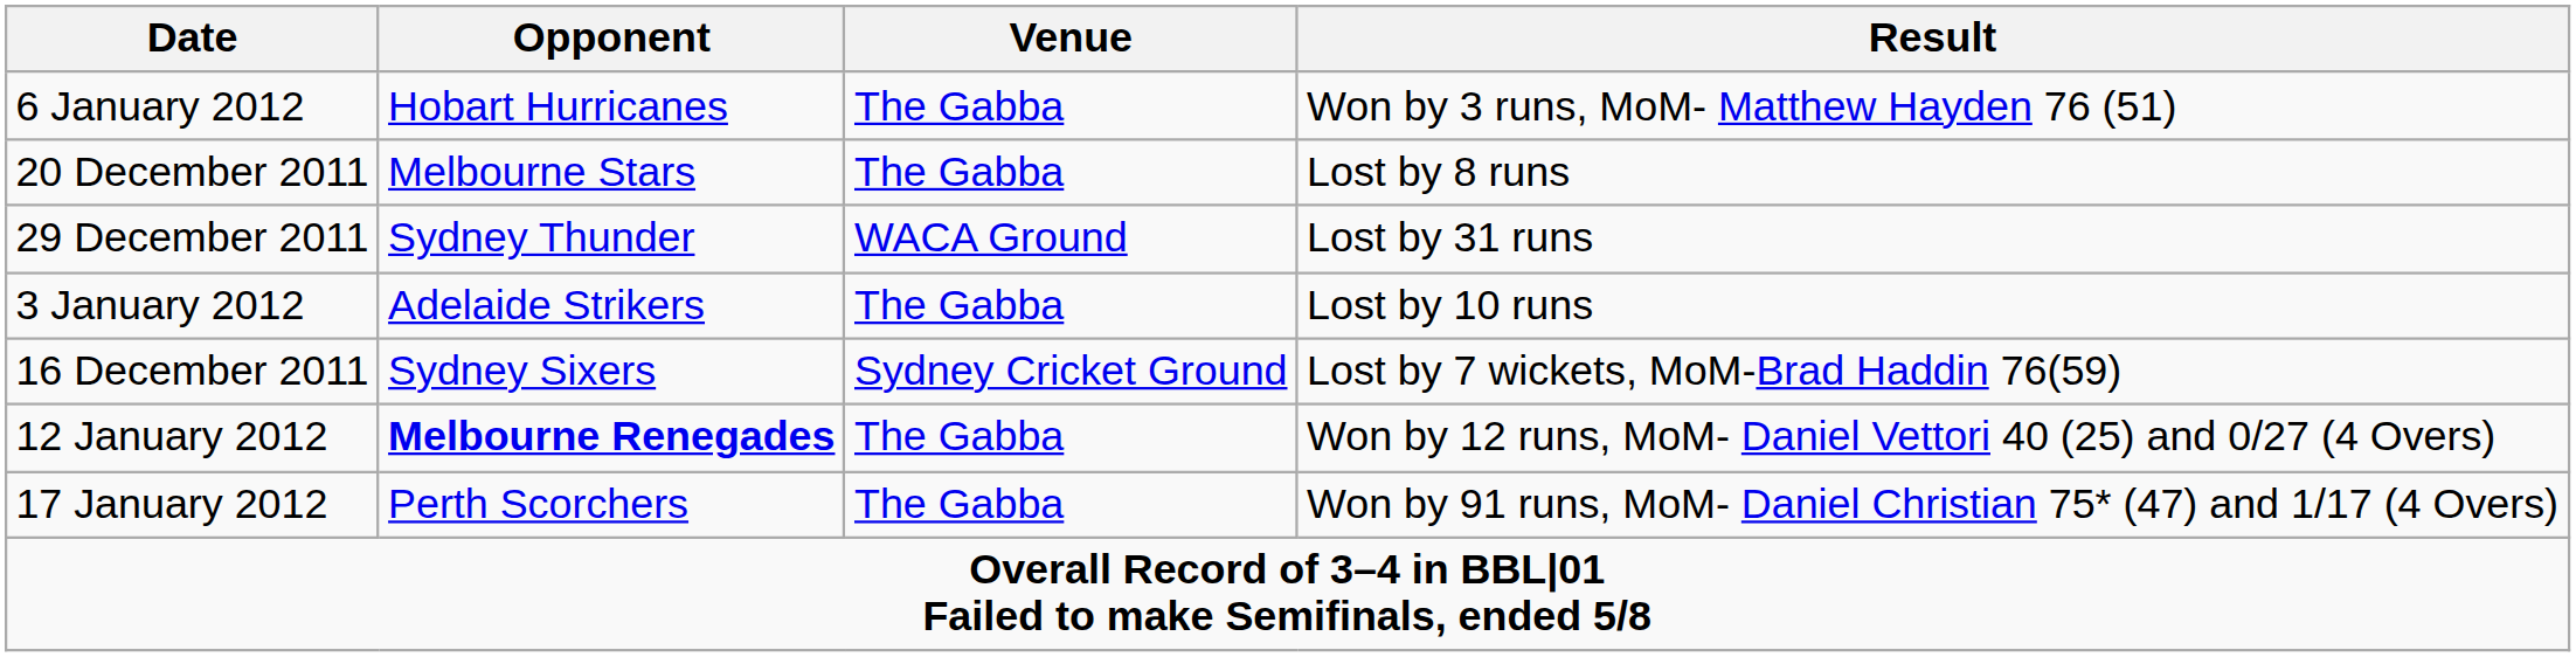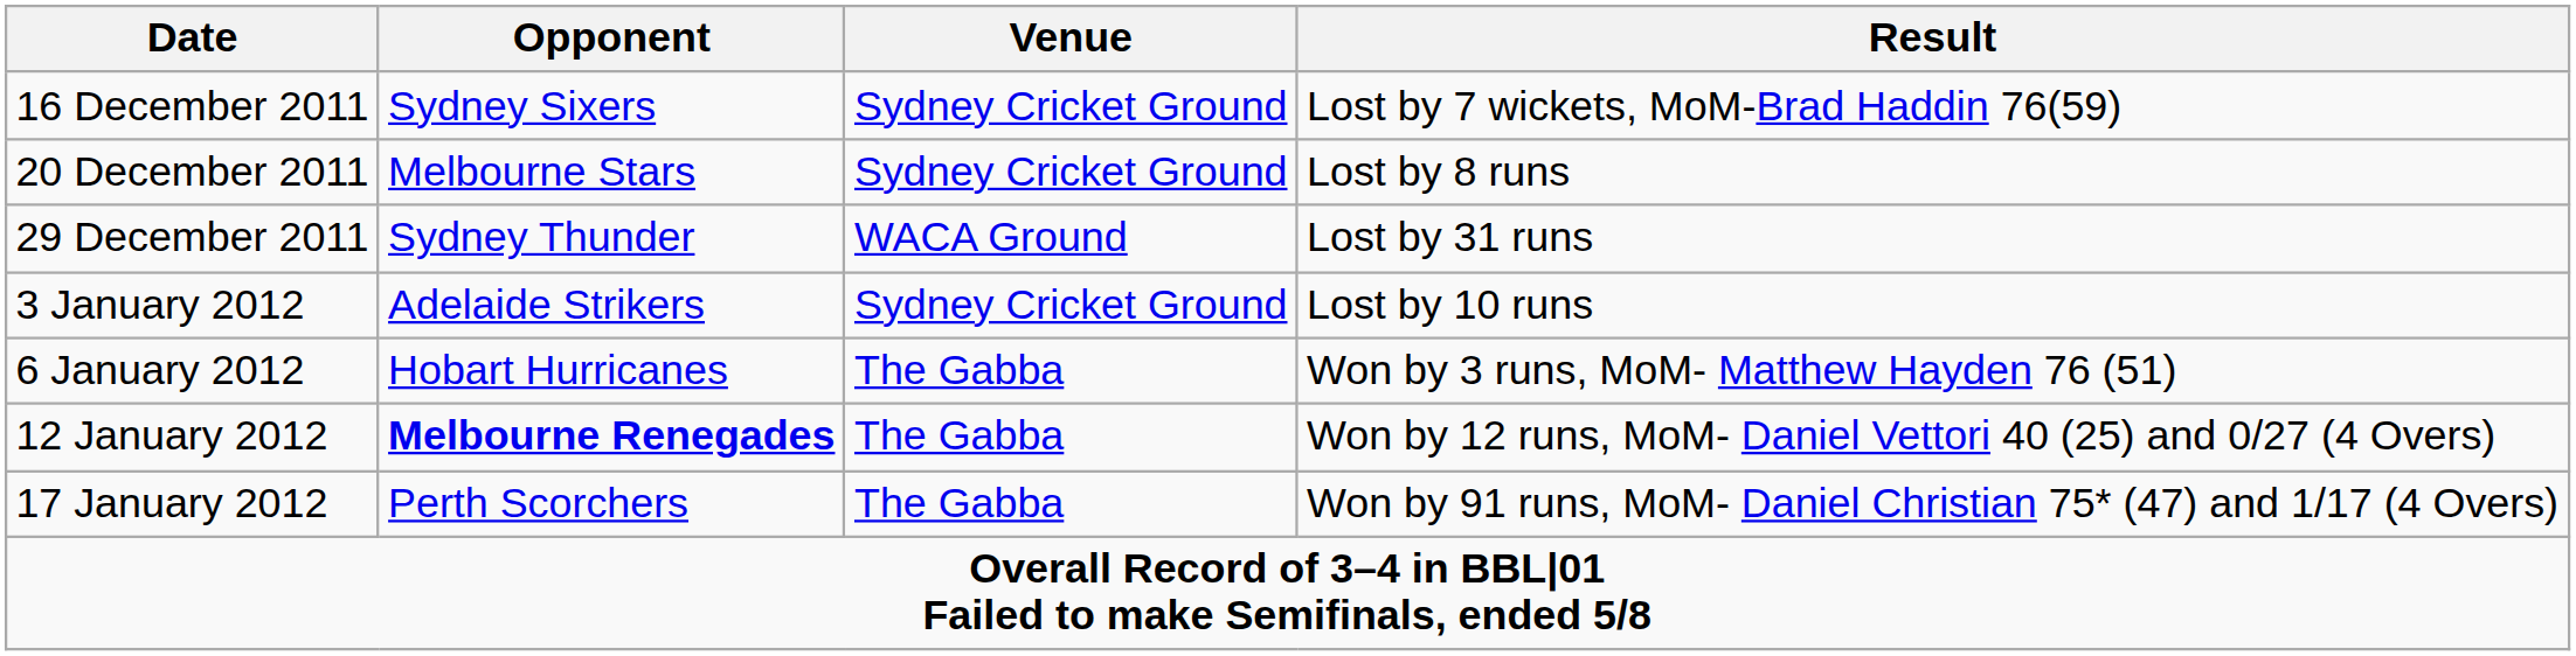 <table class="wikitable">
 <tr>
 <th>Date</th>
 <th>Opponent</th>
 <th>Venue</th>
 <th>Result</th>
 </tr>
-<tr align= style="background:#c3fdb8;">
-<td>6 January 2012</td>
-<td><a href='#'>Hobart Hurricanes</a></td>
-<td><a href='#'>The Gabba</a></td>
-<td>Won by 3 runs, MoM-  <a href='#'>Matthew Hayden</a> 76 (51)</td>
+<tr align= style="background:#fbb; ">
+<td>16 December 2011</td>
+<td><a href='#'>Sydney Sixers</a></td>
+<td><a href='#'>Sydney Cricket Ground</a></td>
+<td>Lost by 7 wickets, MoM-<a href='#'>Brad Haddin</a> 76(59)</td>
 </tr>
 <tr align= style="background:#fbb; ">
 <td>20 December 2011</td>
 <td><a href='#'>Melbourne Stars</a></td>
-<td><a href='#'>The Gabba</a></td>
+<td><a href='#'>Sydney Cricket Ground</a></td>
 <td>Lost by 8 runs</td>
 </tr>
 <tr align= style="background:#fbb; ">
 <td>29 December 2011</td>
 <td><a href='#'>Sydney Thunder</a></td>
 <td><a href='#'>WACA Ground</a></td>
 <td>Lost by 31 runs</td>
 </tr>
 <tr align= style="background:#fbb; ">
 <td>3 January 2012</td>
 <td><a href='#'>Adelaide Strikers</a></td>
-<td><a href='#'>The Gabba</a></td>
+<td><a href='#'>Sydney Cricket Ground</a></td>
 <td>Lost by 10 runs</td>
 </tr>
-<tr align= style="background:#fbb; ">
-<td>16 December 2011</td>
-<td><a href='#'>Sydney Sixers</a></td>
-<td><a href='#'>Sydney Cricket Ground</a></td>
-<td>Lost by 7 wickets, MoM-<a href='#'>Brad Haddin</a> 76(59)</td>
+<tr align= style="background:#c3fdb8;">
+<td>6 January 2012</td>
+<td><a href='#'>Hobart Hurricanes</a></td>
+<td><a href='#'>The Gabba</a></td>
+<td>Won by 3 runs, MoM-  <a href='#'>Matthew Hayden</a> 76 (51)</td>
 </tr>
 <tr align= style="background:#c3fdb8;">
 <td>12 January 2012</td>
 <td><strong><a href='#'>Melbourne Renegades</a></strong></td>
 <td><a href='#'>The Gabba</a></td>
 <td>Won by 12 runs, MoM-  <a href='#'>Daniel Vettori</a> 40 (25) and 0/27 (4 Overs)</td>
 </tr>
 <tr align= style="background:#c3fdb8;">
 <td>17 January 2012</td>
 <td><a href='#'>Perth Scorchers</a></td>
 <td><a href='#'>The Gabba</a></td>
 <td>Won by 91 runs, MoM-  <a href='#'>Daniel Christian</a> 75* (47) and 1/17 (4 Overs)</td>
 </tr>
 <tr>
 <td colspan="4" style="text-align: center; "><strong>Overall Record of 3–4 in BBL|01</strong><br><strong>Failed to make Semifinals, ended 5/8</strong></td>
 </tr>
 </table>
